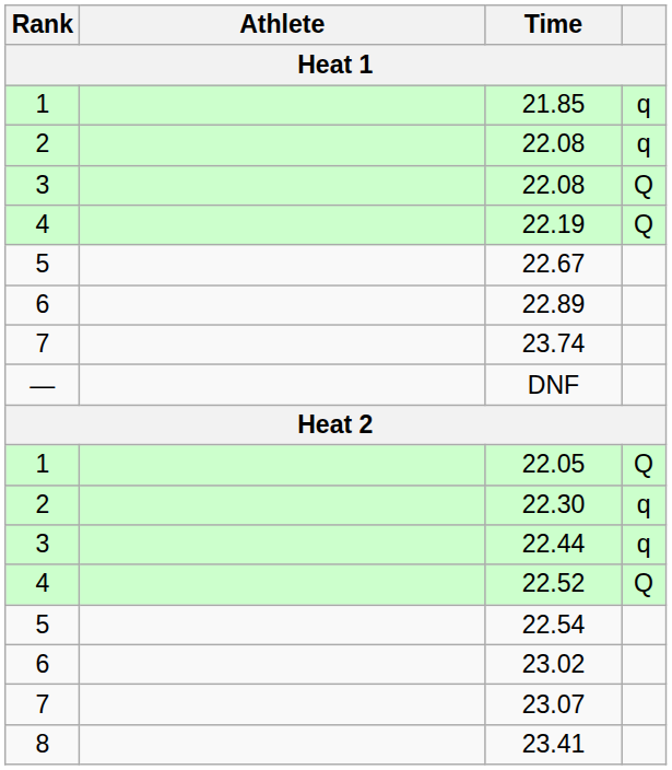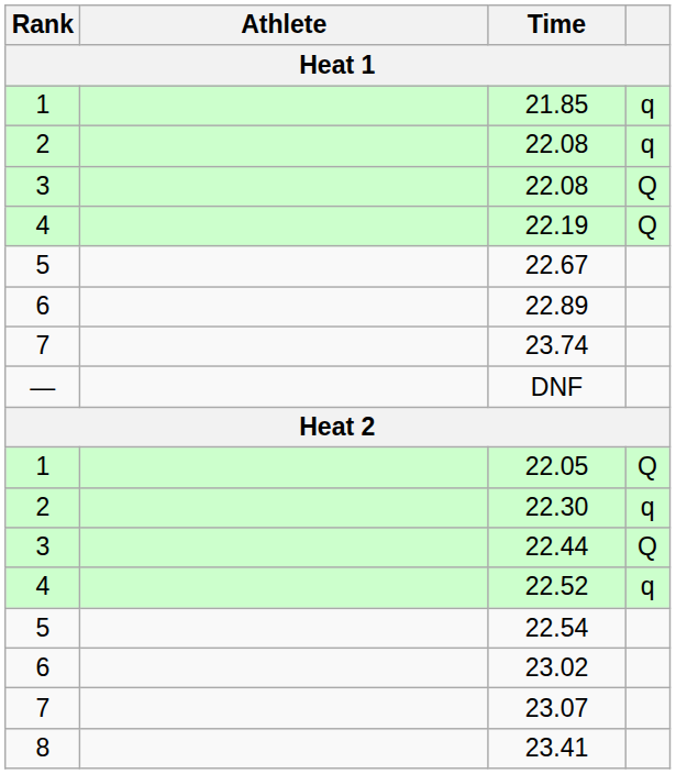 <table class=wikitable style="text-align:center">
 <tr>
 <th width=40>Rank</th>
 <th width=250>Athlete</th>
 <th width=80>Time</th>
 <th width=20></th>
 </tr>
 <tr>
 <th colspan=4>Heat 1</th>
 </tr>
 <tr bgcolor="ccffcc">
 <td>1</td>
 <td align=left></td>
 <td>21.85</td>
 <td>q</td>
 </tr>
 <tr bgcolor="ccffcc">
 <td>2</td>
 <td align=left></td>
 <td>22.08</td>
 <td>q</td>
 </tr>
 <tr bgcolor="ccffcc">
 <td>3</td>
 <td align=left></td>
 <td>22.08</td>
 <td>Q</td>
 </tr>
 <tr bgcolor="ccffcc">
 <td>4</td>
 <td align=left></td>
 <td>22.19</td>
 <td>Q</td>
 </tr>
 <tr>
 <td>5</td>
 <td align=left></td>
 <td>22.67</td>
 <td></td>
 </tr>
 <tr>
 <td>6</td>
 <td align=left></td>
 <td>22.89</td>
 <td></td>
 </tr>
 <tr>
 <td>7</td>
 <td align=left></td>
 <td>23.74</td>
 <td></td>
 </tr>
 <tr>
 <td>—</td>
 <td align=left></td>
 <td>DNF</td>
 <td></td>
 </tr>
 <tr>
 <th colspan=4>Heat 2</th>
 </tr>
 <tr bgcolor="ccffcc">
 <td>1</td>
 <td align=left></td>
 <td>22.05</td>
 <td>Q</td>
 </tr>
 <tr bgcolor="ccffcc">
 <td>2</td>
 <td align=left></td>
 <td>22.30</td>
 <td>q</td>
 </tr>
 <tr bgcolor="ccffcc">
 <td>3</td>
 <td align=left></td>
 <td>22.44</td>
-<td>q</td>
+<td>Q</td>
 </tr>
 <tr bgcolor="ccffcc">
 <td>4</td>
 <td align=left></td>
 <td>22.52</td>
-<td>Q</td>
+<td>q</td>
 </tr>
 <tr>
 <td>5</td>
 <td align=left></td>
 <td>22.54</td>
 <td></td>
 </tr>
 <tr>
 <td>6</td>
 <td align=left></td>
 <td>23.02</td>
 <td></td>
 </tr>
 <tr>
 <td>7</td>
 <td align=left></td>
 <td>23.07</td>
 <td></td>
 </tr>
 <tr>
 <td>8</td>
 <td align=left></td>
 <td>23.41</td>
 <td></td>
 </tr>
 </table>
